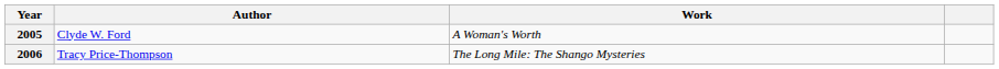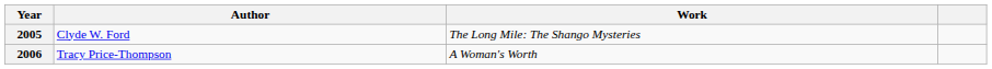 <table class="wikitable" width="100%">
 <tr>
 <th scope="col" width=5%>Year</th>
 <th scope="col" width=40%>Author</th>
 <th scope="col" width=50%>Work</th>
 <th scope="col" width=5%></th>
 </tr>
 <tr>
 <th>2005</th>
 <td><a href='#'>Clyde W. Ford</a></td>
-<td><em>A Woman's Worth</em></td>
+<td><em>The Long Mile: The Shango Mysteries</em></td>
 <td></td>
 </tr>
 <tr>
 <th>2006</th>
 <td><a href='#'>Tracy Price-Thompson</a></td>
-<td><em>The Long Mile: The Shango Mysteries</em></td>
+<td><em>A Woman's Worth</em></td>
 <td></td>
 </tr>
 </table>
